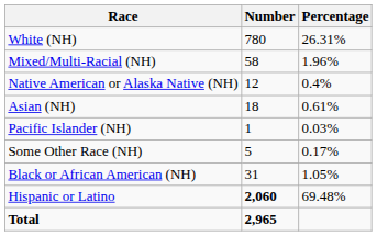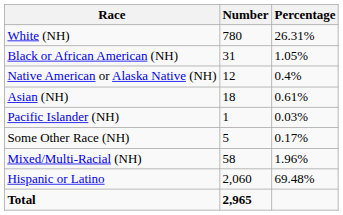 <table class="wikitable">
 <tr>
 <th>Race</th>
 <th>Number</th>
 <th>Percentage</th>
 </tr>
 <tr>
 <td><a href='#'>White</a> (NH)</td>
 <td>780</td>
 <td>26.31%</td>
 </tr>
 <tr>
-<td><a href='#'>Mixed/Multi-Racial</a> (NH)</td>
-<td>58</td>
-<td>1.96%</td>
+<td><a href='#'>Black or African American</a> (NH)</td>
+<td>31</td>
+<td>1.05%</td>
 </tr>
 <tr>
 <td><a href='#'>Native American</a> or <a href='#'>Alaska Native</a> (NH)</td>
 <td>12</td>
 <td>0.4%</td>
 </tr>
 <tr>
 <td><a href='#'>Asian</a> (NH)</td>
 <td>18</td>
 <td>0.61%</td>
 </tr>
 <tr>
 <td><a href='#'>Pacific Islander</a> (NH)</td>
 <td>1</td>
 <td>0.03%</td>
 </tr>
 <tr>
 <td>Some Other Race (NH)</td>
 <td>5</td>
 <td>0.17%</td>
 </tr>
 <tr>
-<td><a href='#'>Black or African American</a> (NH)</td>
-<td>31</td>
-<td>1.05%</td>
+<td><a href='#'>Mixed/Multi-Racial</a> (NH)</td>
+<td>58</td>
+<td>1.96%</td>
 </tr>
 <tr>
 <td><a href='#'>Hispanic or Latino</a></td>
-<td><strong>2,060</strong></td>
+<td>2,060</td>
 <td>69.48%</td>
 </tr>
 <tr>
 <td><strong>Total</strong></td>
 <td><strong>2,965</strong></td>
 <td></td>
 </tr>
 </table>
